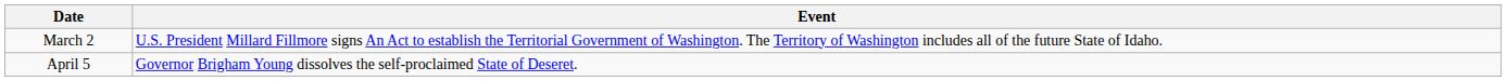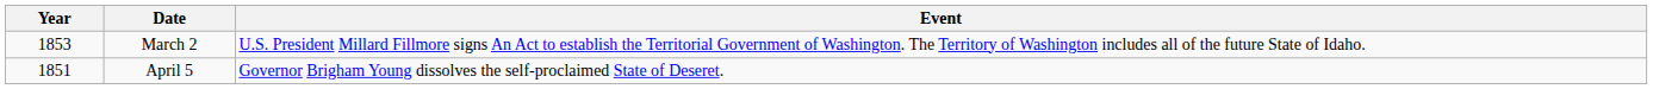 <table class="wikitable" style="width:100%;">
 <tr>
+<th style="width:6%">Year</th>
 <th style="width:8%">Date</th>
 <th style="width:86%">Event</th>
 </tr>
 <tr>
+<td align=center rowspan=1>1853</td>
 <td align=center>March 2</td>
 <td><a href='#'>U.S. President</a> <a href='#'>Millard Fillmore</a> signs <a href='#'>An Act to establish the Territorial Government of Washington</a>. The <a href='#'>Territory of Washington</a> includes all of the future State of Idaho.</td>
 </tr>
 <tr>
+<td align=center rowspan=1>1851</td>
 <td align=center>April 5</td>
 <td><a href='#'>Governor</a> <a href='#'>Brigham Young</a> dissolves the self-proclaimed <a href='#'>State of Deseret</a>.</td>
 </tr>
 </table>
